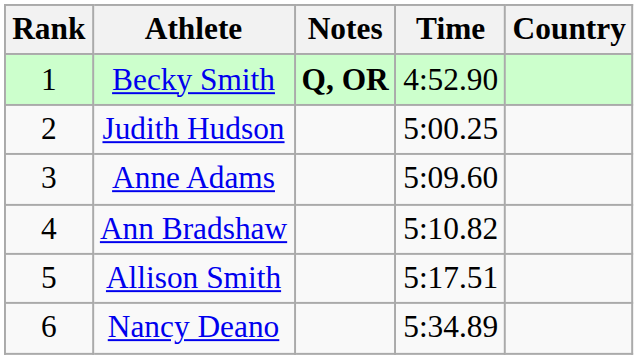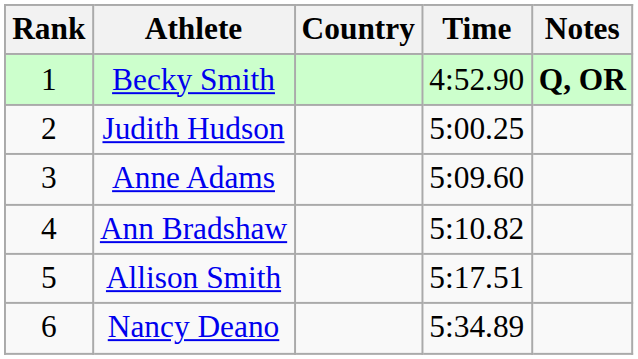 <table class="wikitable sortable" style="text-align:center">
 <tr>
 <th>Rank</th>
 <th>Athlete</th>
+<th>Country</th>
+<th>Time</th>
 <th>Notes</th>
-<th>Time</th>
-<th>Country</th>
 </tr>
 <tr bgcolor=ccffcc>
 <td>1</td>
 <td><a href='#'>Becky Smith</a></td>
+<td align=left></td>
+<td>4:52.90</td>
 <td><strong>Q, OR </strong></td>
-<td>4:52.90</td>
-<td align=left></td>
 </tr>
 <tr>
 <td>2</td>
 <td><a href='#'>Judith Hudson</a></td>
+<td align=left></td>
+<td>5:00.25</td>
 <td><strong> </strong></td>
-<td>5:00.25</td>
-<td align=left></td>
 </tr>
 <tr>
 <td>3</td>
 <td><a href='#'>Anne Adams</a></td>
+<td align=left></td>
+<td>5:09.60</td>
 <td><strong> </strong></td>
-<td>5:09.60</td>
-<td align=left></td>
 </tr>
 <tr>
 <td>4</td>
 <td><a href='#'>Ann Bradshaw</a></td>
+<td align=left></td>
+<td>5:10.82</td>
 <td><strong> </strong></td>
-<td>5:10.82</td>
-<td align=left></td>
 </tr>
 <tr>
 <td>5</td>
 <td><a href='#'>Allison Smith</a></td>
+<td align=left></td>
+<td>5:17.51</td>
 <td><strong> </strong></td>
-<td>5:17.51</td>
-<td align=left></td>
 </tr>
 <tr>
 <td>6</td>
 <td><a href='#'>Nancy Deano</a></td>
+<td align=left></td>
+<td>5:34.89</td>
 <td><strong> </strong></td>
-<td>5:34.89</td>
-<td align=left></td>
 </tr>
 </table>
